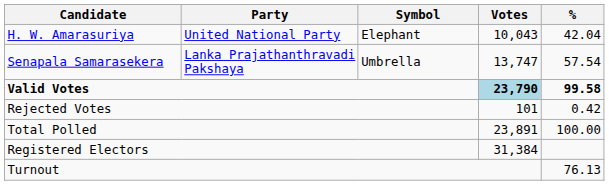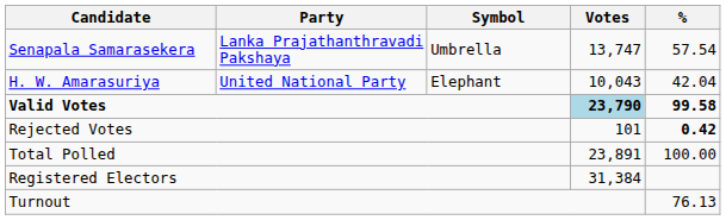 <table class="wikitable" border="1" style="text-align:right;">
 <tr>
 <th align=left width="180">Candidate</th>
 <th align=left width="180">Party</th>
 <th align=left width="120">Symbol</th>
 <th align=left width="60">Votes</th>
 <th align=left width="60">%</th>
 </tr>
 <tr>
+<td align=left><a href='#'>Senapala Samarasekera</a></td>
+<td align=left><a href='#'>Lanka Prajathanthravadi Pakshaya</a></td>
+<td align=left>Umbrella</td>
+<td align=right>13,747</td>
+<td align=right>57.54</td>
+</tr>
+<tr>
 <td align=left><a href='#'>H. W. Amarasuriya</a></td>
 <td align=left><a href='#'>United National Party</a></td>
 <td align=left>Elephant</td>
 <td align=right>10,043</td>
 <td align=right>42.04</td>
-</tr>
-<tr>
-<td align=left><a href='#'>Senapala Samarasekera</a></td>
-<td align=left><a href='#'>Lanka Prajathanthravadi Pakshaya</a></td>
-<td align=left>Umbrella</td>
-<td align=right>13,747</td>
-<td align=right>57.54</td>
 </tr>
 <tr>
 <td align=left colspan=3><strong>Valid Votes</strong></td>
 <td align=right style="background: lightblue;"><strong>23,790</strong></td>
 <td align=right><strong>99.58</strong></td>
 </tr>
 <tr>
 <td align=left colspan=3>Rejected Votes</td>
 <td align=right>101</td>
-<td align=right>0.42</td>
+<td align=right><strong>0.42</strong></td>
 </tr>
 <tr>
 <td align=left colspan=3>Total Polled</td>
 <td align=right>23,891</td>
 <td align=right>100.00</td>
 </tr>
 <tr>
 <td align=left colspan=3>Registered Electors</td>
 <td align=right>31,384</td>
 <td></td>
 </tr>
 <tr>
 <td align=left colspan=4>Turnout</td>
 <td align=right>76.13</td>
 </tr>
 </table>
